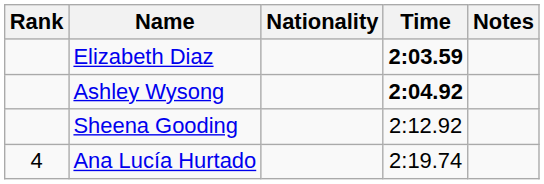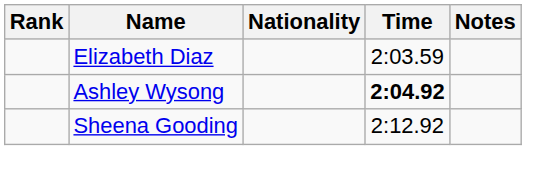 <table class="wikitable sortable" style="text-align:center">
 <tr>
 <th>Rank</th>
 <th>Name</th>
 <th>Nationality</th>
 <th>Time</th>
 <th>Notes</th>
 </tr>
 <tr>
 <td align=center></td>
 <td align=left><a href='#'>Elizabeth Diaz</a></td>
 <td align=left></td>
-<td><strong>2:03.59</strong></td>
+<td>2:03.59</td>
 <td></td>
 </tr>
 <tr>
 <td align=center></td>
 <td align=left><a href='#'>Ashley Wysong</a></td>
 <td align=left></td>
 <td><strong>2:04.92</strong></td>
 <td></td>
 </tr>
 <tr>
 <td align=center></td>
 <td align=left><a href='#'>Sheena Gooding</a></td>
 <td align=left></td>
 <td>2:12.92</td>
 <td></td>
 </tr>
-<tr>
-<td align=center>4</td>
-<td align=left><a href='#'>Ana Lucía Hurtado</a></td>
-<td align=left></td>
-<td>2:19.74</td>
-<td></td>
-</tr>
 </table>
